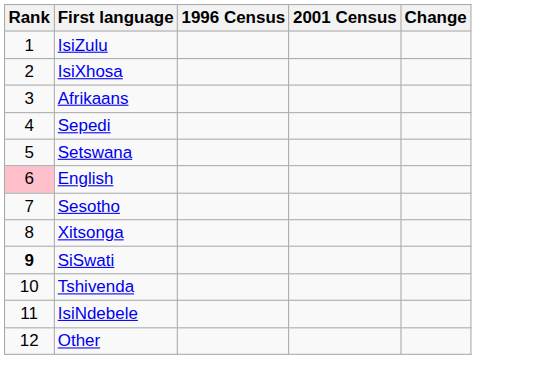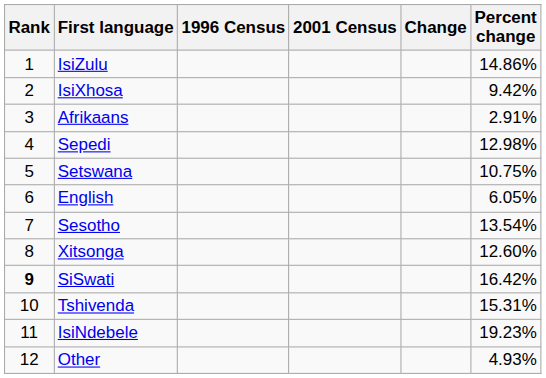 <table class="wikitable sortable" style="text-align: right;">
 <tr>
 <th data-sort-type="number">Rank</th>
 <th>First language</th>
 <th>1996 Census</th>
 <th>2001 Census</th>
 <th data-sort-type="number">Change</th>
+<th data-sort-type="number">Percent<br>change</th>
 </tr>
 <tr>
 <td style="text-align: center;">1 </td>
 <td style="text-align: left;"><a href='#'>IsiZulu</a></td>
 <td></td>
 <td></td>
 <td> </td>
+<td>14.86% </td>
 </tr>
 <tr>
 <td style="text-align: center;">2 </td>
 <td style="text-align: left;"><a href='#'>IsiXhosa</a></td>
 <td></td>
 <td></td>
 <td> </td>
+<td>9.42% </td>
 </tr>
 <tr>
 <td style="text-align: center;">3 </td>
 <td style="text-align: left;"><a href='#'>Afrikaans</a></td>
 <td></td>
 <td></td>
 <td> </td>
+<td>2.91% </td>
 </tr>
 <tr>
 <td style="text-align: center;">4 </td>
 <td style="text-align: left;"><a href='#'>Sepedi</a></td>
 <td></td>
 <td></td>
 <td> </td>
+<td>12.98% </td>
 </tr>
 <tr>
 <td style="text-align: center;">5 </td>
 <td style="text-align: left;"><a href='#'>Setswana</a></td>
 <td></td>
 <td></td>
 <td> </td>
+<td>10.75% </td>
 </tr>
 <tr>
-<td style="background: pink; text-align: center;">6 </td>
+<td style="text-align: center;">6 </td>
 <td style="text-align: left;"><a href='#'>English</a></td>
 <td></td>
 <td></td>
 <td> </td>
+<td>6.05% </td>
 </tr>
 <tr>
 <td style="text-align: center;">7 </td>
 <td style="text-align: left;"><a href='#'>Sesotho</a></td>
 <td></td>
 <td></td>
 <td> </td>
+<td>13.54% </td>
 </tr>
 <tr>
 <td style="text-align: center;">8 </td>
 <td style="text-align: left;"><a href='#'>Xitsonga</a></td>
 <td></td>
 <td></td>
 <td> </td>
+<td>12.60% </td>
 </tr>
 <tr>
 <td style="text-align: center;"><strong>9 </strong></td>
 <td style="text-align: left;"><a href='#'>SiSwati</a></td>
 <td></td>
 <td></td>
 <td> </td>
+<td>16.42% </td>
 </tr>
 <tr>
 <td style="text-align: center;">10 </td>
 <td style="text-align: left;"><a href='#'>Tshivenda</a></td>
 <td></td>
 <td></td>
 <td> </td>
+<td>15.31% </td>
 </tr>
 <tr>
 <td style="text-align: center;">11 </td>
 <td style="text-align: left;"><a href='#'>IsiNdebele</a></td>
 <td></td>
 <td></td>
 <td> </td>
+<td>19.23% </td>
 </tr>
 <tr>
 <td style="text-align: center;">12 </td>
 <td style="text-align: left;"><a href='#'>Other</a></td>
 <td></td>
 <td></td>
 <td> </td>
+<td>4.93% </td>
 </tr>
 </table>
